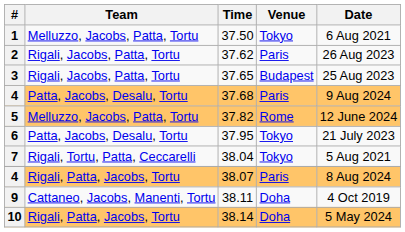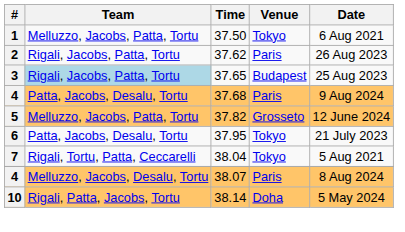 <table class="wikitable" style="font-size:90%; text-align:center;">
 <tr>
 <th>#</th>
 <th>Team</th>
 <th>Time</th>
 <th>Venue</th>
 <th>Date</th>
 </tr>
 <tr>
 <th>1</th>
 <td align=left><a href='#'>Melluzzo</a>, <a href='#'>Jacobs</a>, <a href='#'>Patta</a>, <a href='#'>Tortu</a></td>
 <td>37.50</td>
 <td align=left> <a href='#'>Tokyo</a></td>
 <td>6 Aug 2021</td>
 </tr>
 <tr>
 <th>2</th>
 <td align=left><a href='#'>Rigali</a>, <a href='#'>Jacobs</a>, <a href='#'>Patta</a>, <a href='#'>Tortu</a></td>
 <td>37.62</td>
 <td align=left> <a href='#'>Paris</a></td>
 <td>26 Aug 2023</td>
 </tr>
 <tr>
 <th>3</th>
-<td align=left><a href='#'>Rigali</a>, <a href='#'>Jacobs</a>, <a href='#'>Patta</a>, <a href='#'>Tortu</a></td>
+<td align=left style="background: lightblue;"><a href='#'>Rigali</a>, <a href='#'>Jacobs</a>, <a href='#'>Patta</a>, <a href='#'>Tortu</a></td>
 <td>37.65</td>
 <td align=left> <a href='#'>Budapest</a></td>
 <td>25 Aug 2023</td>
 </tr>
 <tr bgcolor=ffc569>
 <th>4</th>
 <td align=left><a href='#'>Patta</a>, <a href='#'>Jacobs</a>, <a href='#'>Desalu</a>, <a href='#'>Tortu</a></td>
 <td>37.68</td>
 <td align=left> <a href='#'>Paris</a></td>
 <td>9 Aug 2024</td>
 </tr>
 <tr bgcolor=ffc569>
 <th>5</th>
 <td align=left><a href='#'>Melluzzo</a>, <a href='#'>Jacobs</a>, <a href='#'>Patta</a>,  <a href='#'>Tortu</a></td>
 <td>37.82</td>
-<td align="left"> <a href='#'>Rome</a></td>
+<td align=left> <a href='#'>Grosseto</a></td>
 <td>12 June 2024</td>
 </tr>
 <tr>
 <th>6</th>
 <td align=left><a href='#'>Patta</a>, <a href='#'>Jacobs</a>, <a href='#'>Desalu</a>, <a href='#'>Tortu</a></td>
 <td>37.95</td>
 <td align=left> <a href='#'>Tokyo</a></td>
 <td>21 July 2023</td>
 </tr>
 <tr>
 <th>7</th>
 <td align=left><a href='#'>Rigali</a>, <a href='#'>Tortu</a>, <a href='#'>Patta</a>, <a href='#'>Ceccarelli</a></td>
 <td>38.04</td>
 <td align=left> <a href='#'>Tokyo</a></td>
 <td>5 Aug 2021</td>
 </tr>
 <tr>
 </tr>
 <tr bgcolor=ffc569>
 <th>4</th>
-<td align=left><a href='#'>Rigali</a>, <a href='#'>Patta</a>, <a href='#'>Jacobs</a>, <a href='#'>Tortu</a></td>
+<td align=left><a href='#'>Melluzzo</a>, <a href='#'>Jacobs</a>, <a href='#'>Desalu</a>, <a href='#'>Tortu</a></td>
 <td>38.07</td>
 <td align=left> <a href='#'>Paris</a></td>
 <td>8 Aug 2024</td>
-</tr>
-<tr>
-<th>9</th>
-<td align=left><a href='#'>Cattaneo</a>, <a href='#'>Jacobs</a>, <a href='#'>Manenti</a>, <a href='#'>Tortu</a></td>
-<td>38.11</td>
-<td align=left> <a href='#'>Doha</a></td>
-<td>4 Oct 2019</td>
 </tr>
 <tr bgcolor=ffc569>
 <th>10</th>
 <td align=left><a href='#'>Rigali</a>, <a href='#'>Patta</a>, <a href='#'>Jacobs</a>, <a href='#'>Tortu</a></td>
 <td>38.14</td>
 <td align=left> <a href='#'>Doha</a></td>
 <td>5 May 2024</td>
 </tr>
 </table>
